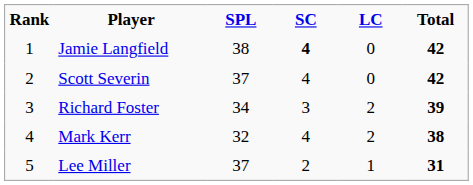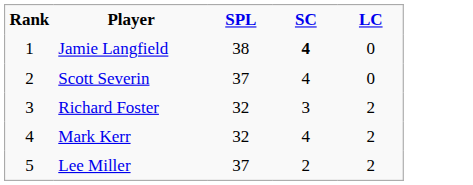 <table class= border="2" cellpadding="4" cellspacing="0" style="text-align:center; margin: 1em 1em 1em 0; background: #f9f9f9; border: 1px #aaa solid; border-collapse: collapse; font-size: 95%;">
 <tr>
 <th width=20>Rank</th>
 <th width=130>Player</th>
 <th width=50><a href='#'>SPL</a></th>
 <th width=50><a href='#'>SC</a></th>
 <th width=50><a href='#'>LC</a></th>
-<th width=50>Total</th>
 </tr>
 <tr>
 <td>1</td>
 <td align=left> <a href='#'>Jamie Langfield</a></td>
 <td>38</td>
 <td><strong>4</strong></td>
 <td>0</td>
-<td><strong>42</strong></td>
 </tr>
 <tr>
 <td>2</td>
 <td align=left> <a href='#'>Scott Severin</a></td>
 <td>37</td>
 <td>4</td>
 <td>0</td>
-<td><strong>42</strong></td>
 </tr>
 <tr>
 <td>3</td>
 <td align=left> <a href='#'>Richard Foster</a></td>
-<td>34</td>
+<td>32</td>
 <td>3</td>
 <td>2</td>
-<td><strong>39</strong></td>
 </tr>
 <tr>
 <td>4</td>
 <td align=left> <a href='#'>Mark Kerr</a></td>
 <td>32</td>
 <td>4</td>
 <td>2</td>
-<td><strong>38</strong></td>
 </tr>
 <tr>
 <td>5</td>
 <td align=left> <a href='#'>Lee Miller</a></td>
 <td>37</td>
 <td>2</td>
-<td>1</td>
-<td><strong>31</strong></td>
+<td>2</td>
 </tr>
 </table>
